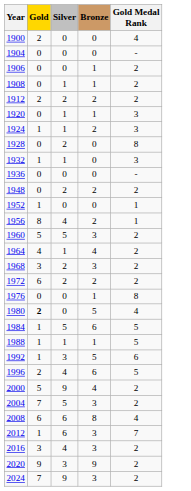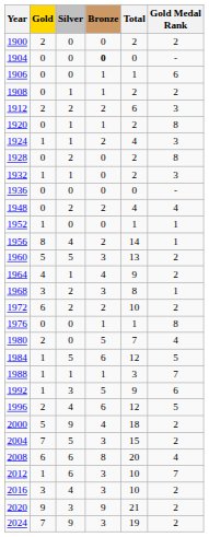 <table class="wikitable sortable" style="text-align:center; font-size:90%;">
 <tr>
 <th scope=col>Year</th>
 <th scope=col style=background-color:gold>Gold</th>
 <th scope=col style=background-color:silver>Silver</th>
 <th scope=col style=background-color:#CC9966>Bronze</th>
+<th scope-col>Total</th>
 <th scope-col>Gold Medal <br> Rank</th>
 </tr>
 <tr>
 <td><a href='#'>1900</a></td>
 <td>2</td>
 <td>0</td>
 <td>0</td>
-<td>4</td>
+<td>2</td>
+<td>2</td>
 </tr>
 <tr>
 <td><a href='#'>1904</a></td>
 <td>0</td>
 <td>0</td>
+<td><strong>0</strong></td>
 <td>0</td>
 <td>-</td>
 </tr>
 <tr>
 <td><a href='#'>1906</a></td>
 <td>0</td>
 <td>0</td>
 <td>1</td>
-<td>2</td>
+<td>1</td>
+<td>6</td>
 </tr>
 <tr>
 <td><a href='#'>1908</a></td>
 <td>0</td>
 <td>1</td>
 <td>1</td>
 <td>2</td>
+<td>2</td>
 </tr>
 <tr>
 <td><a href='#'>1912</a></td>
 <td>2</td>
 <td>2</td>
 <td>2</td>
-<td>2</td>
+<td>6</td>
+<td>3</td>
 </tr>
 <tr>
 <td><a href='#'>1920</a></td>
 <td>0</td>
 <td>1</td>
 <td>1</td>
-<td>3</td>
+<td>2</td>
+<td>8</td>
 </tr>
 <tr>
 <td><a href='#'>1924</a></td>
 <td>1</td>
 <td>1</td>
 <td>2</td>
+<td>4</td>
 <td>3</td>
 </tr>
 <tr>
 <td><a href='#'>1928</a></td>
 <td>0</td>
 <td>2</td>
 <td>0</td>
+<td>2</td>
 <td>8</td>
 </tr>
 <tr>
 <td><a href='#'>1932</a></td>
 <td>1</td>
 <td>1</td>
 <td>0</td>
+<td>2</td>
 <td>3</td>
 </tr>
 <tr>
 <td><a href='#'>1936</a></td>
+<td>0</td>
 <td>0</td>
 <td>0</td>
 <td>0</td>
 <td>-</td>
 </tr>
 <tr>
 <td><a href='#'>1948</a></td>
 <td>0</td>
 <td>2</td>
 <td>2</td>
-<td>2</td>
+<td>4</td>
+<td>4</td>
 </tr>
 <tr>
 <td><a href='#'>1952</a></td>
 <td>1</td>
 <td>0</td>
 <td>0</td>
 <td>1</td>
+<td>1</td>
 </tr>
 <tr>
 <td><a href='#'>1956</a></td>
 <td>8</td>
 <td>4</td>
 <td>2</td>
+<td>14</td>
 <td>1</td>
 </tr>
 <tr>
 <td><a href='#'>1960</a></td>
 <td>5</td>
 <td>5</td>
 <td>3</td>
+<td>13</td>
 <td>2</td>
 </tr>
 <tr>
 <td><a href='#'>1964</a></td>
 <td>4</td>
 <td>1</td>
 <td>4</td>
+<td>9</td>
 <td>2</td>
 </tr>
 <tr>
 <td><a href='#'>1968</a></td>
 <td>3</td>
 <td>2</td>
 <td>3</td>
-<td>2</td>
+<td>8</td>
+<td>1</td>
 </tr>
 <tr>
 <td><a href='#'>1972</a></td>
 <td>6</td>
 <td>2</td>
 <td>2</td>
+<td>10</td>
 <td>2</td>
 </tr>
 <tr>
 <td><a href='#'>1976</a></td>
 <td>0</td>
 <td>0</td>
 <td>1</td>
+<td>1</td>
 <td>8</td>
 </tr>
 <tr>
 <td><a href='#'>1980</a></td>
-<td><strong>2</strong></td>
+<td>2</td>
 <td>0</td>
 <td>5</td>
+<td>7</td>
 <td>4</td>
 </tr>
 <tr>
 <td><a href='#'>1984</a></td>
 <td>1</td>
 <td>5</td>
 <td>6</td>
+<td>12</td>
 <td>5</td>
 </tr>
 <tr>
 <td><a href='#'>1988</a></td>
 <td>1</td>
 <td>1</td>
 <td>1</td>
-<td>5</td>
+<td>3</td>
+<td>7</td>
 </tr>
 <tr>
 <td><a href='#'>1992</a></td>
 <td>1</td>
 <td>3</td>
 <td>5</td>
+<td>9</td>
 <td>6</td>
 </tr>
 <tr>
 <td><a href='#'>1996</a></td>
 <td>2</td>
 <td>4</td>
 <td>6</td>
+<td>12</td>
 <td>5</td>
 </tr>
 <tr>
 <td><a href='#'>2000</a></td>
 <td>5</td>
 <td>9</td>
 <td>4</td>
+<td>18</td>
 <td>2</td>
 </tr>
 <tr>
 <td><a href='#'>2004</a></td>
 <td>7</td>
 <td>5</td>
 <td>3</td>
+<td>15</td>
 <td>2</td>
 </tr>
 <tr>
 <td><a href='#'>2008</a></td>
 <td>6</td>
 <td>6</td>
 <td>8</td>
+<td>20</td>
 <td>4</td>
 </tr>
 <tr>
 <td><a href='#'>2012</a></td>
 <td>1</td>
 <td>6</td>
 <td>3</td>
+<td>10</td>
 <td>7</td>
 </tr>
 <tr>
 <td><a href='#'>2016</a></td>
 <td>3</td>
 <td>4</td>
 <td>3</td>
+<td>10</td>
 <td>2</td>
 </tr>
 <tr>
 <td><a href='#'>2020</a></td>
 <td>9</td>
 <td>3</td>
 <td>9</td>
+<td>21</td>
 <td>2</td>
 </tr>
 <tr>
 <td><a href='#'>2024</a></td>
 <td>7</td>
 <td>9</td>
 <td>3</td>
+<td>19</td>
 <td>2</td>
 </tr>
 </table>
